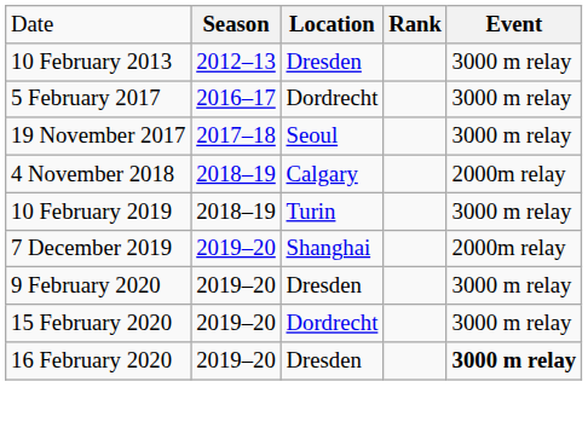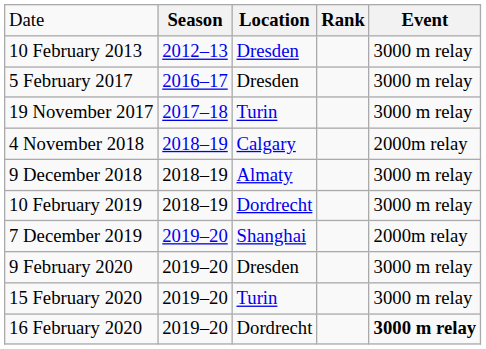 <table class="wikitable sortable" style="font-size:90%" style="text-align:center">
 <tr>
 <td>Date</td>
 <th>Season</th>
 <th>Location</th>
 <th>Rank</th>
 <th>Event</th>
 </tr>
 <tr>
 <td>10 February 2013</td>
 <td><a href='#'>2012–13</a></td>
 <td><a href='#'>Dresden</a></td>
 <td></td>
 <td>3000 m relay</td>
 </tr>
 <tr>
 <td>5 February 2017</td>
 <td><a href='#'>2016–17</a></td>
-<td>Dordrecht</td>
+<td>Dresden</td>
 <td></td>
 <td>3000 m relay</td>
 </tr>
 <tr>
 <td>19 November 2017</td>
 <td><a href='#'>2017–18</a></td>
-<td><a href='#'>Seoul</a></td>
+<td><a href='#'>Turin</a></td>
 <td></td>
 <td>3000 m relay</td>
 </tr>
 <tr>
 <td>4 November 2018</td>
 <td><a href='#'>2018–19</a></td>
 <td><a href='#'>Calgary</a></td>
 <td></td>
 <td>2000m relay</td>
 </tr>
 <tr>
+<td>9 December 2018</td>
+<td>2018–19</td>
+<td><a href='#'>Almaty</a></td>
+<td></td>
+<td>3000 m relay</td>
+</tr>
+<tr>
 <td>10 February 2019</td>
 <td>2018–19</td>
-<td><a href='#'>Turin</a></td>
+<td><a href='#'>Dordrecht</a></td>
 <td></td>
 <td>3000 m relay</td>
 </tr>
 <tr>
 <td>7 December 2019</td>
 <td><a href='#'>2019–20</a></td>
 <td><a href='#'>Shanghai</a></td>
 <td></td>
 <td>2000m relay</td>
 </tr>
 <tr>
 <td>9 February 2020</td>
 <td>2019–20</td>
 <td>Dresden</td>
 <td></td>
 <td>3000 m relay</td>
 </tr>
 <tr>
 <td>15 February 2020</td>
 <td>2019–20</td>
-<td><a href='#'>Dordrecht</a></td>
+<td><a href='#'>Turin</a></td>
 <td></td>
 <td>3000 m relay</td>
 </tr>
 <tr>
 <td>16 February 2020</td>
 <td>2019–20</td>
-<td>Dresden</td>
+<td>Dordrecht</td>
 <td></td>
 <td><strong>3000 m relay</strong></td>
 </tr>
 </table>
